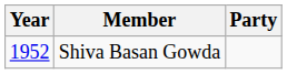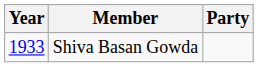 <table class="wikitable sortable">
 <tr>
 <th>Year</th>
 <th>Member</th>
 <th colspan="2">Party</th>
 </tr>
 <tr>
-<td><a href='#'>1952</a></td>
+<td><a href='#'>1933</a></td>
 <td>Shiva Basan Gowda</td>
 <td></td>
 </tr>
 </table>
